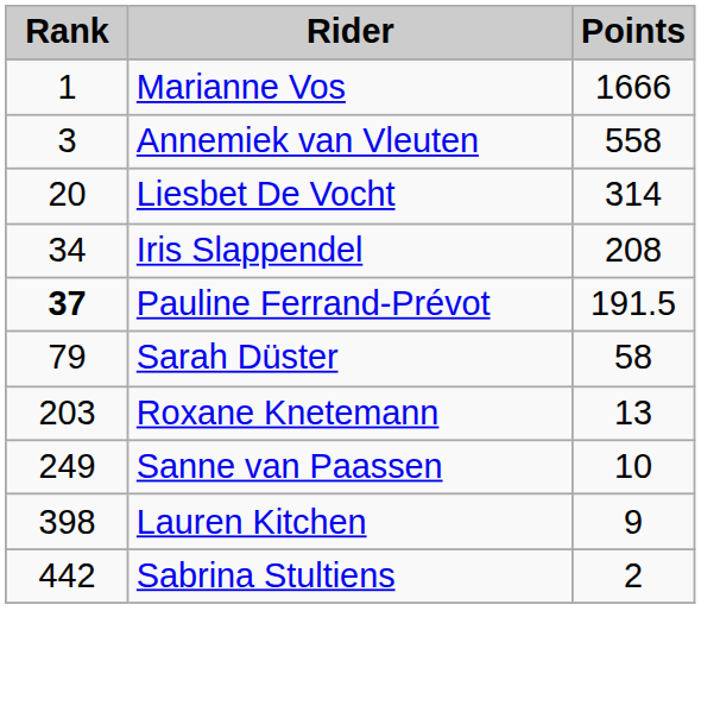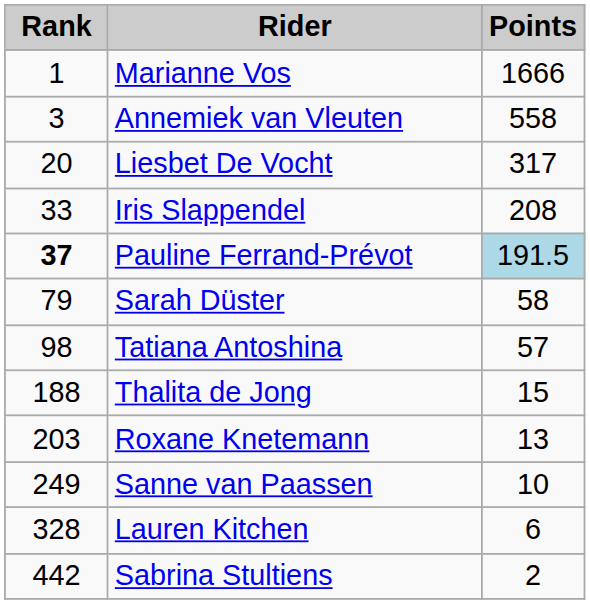 <table class="wikitable alternance" style="text-align:center;">
 <tr>
 <th scope="col" style="background-color:#CCCCCC; width:50px;">Rank</th>
 <th scope="col" style="background-color:#CCCCCC; width:200px;">Rider</th>
 <th scope="col" style="background-color:#CCCCCC; width:50px;">Points</th>
 </tr>
 <tr>
 <td>1</td>
 <td style="text-align:left;"> <a href='#'>Marianne Vos</a></td>
 <td>1666</td>
 </tr>
 <tr>
 <td>3</td>
 <td style="text-align:left;"> <a href='#'>Annemiek van Vleuten</a></td>
 <td>558</td>
 </tr>
 <tr>
 <td>20</td>
 <td style="text-align:left;"> <a href='#'>Liesbet De Vocht</a></td>
-<td>314</td>
+<td>317</td>
 </tr>
 <tr>
-<td>34</td>
+<td>33</td>
 <td style="text-align:left;"> <a href='#'>Iris Slappendel</a></td>
 <td>208</td>
 </tr>
 <tr>
 <td><strong>37</strong></td>
 <td style="text-align:left;"> <a href='#'>Pauline Ferrand-Prévot</a></td>
-<td>191.5</td>
+<td style="background: lightblue;">191.5</td>
 </tr>
 <tr>
 <td>79</td>
 <td style="text-align:left;"> <a href='#'>Sarah Düster</a></td>
 <td>58</td>
+</tr>
+<tr>
+<td>98</td>
+<td style="text-align:left;"> <a href='#'>Tatiana Antoshina</a></td>
+<td>57</td>
+</tr>
+<tr>
+<td>188</td>
+<td style="text-align:left;"> <a href='#'>Thalita de Jong</a></td>
+<td>15</td>
 </tr>
 <tr>
 <td>203</td>
 <td style="text-align:left;"> <a href='#'>Roxane Knetemann</a></td>
 <td>13</td>
 </tr>
 <tr>
 <td>249</td>
 <td style="text-align:left;"> <a href='#'>Sanne van Paassen</a></td>
 <td>10</td>
 </tr>
 <tr>
-<td>398</td>
+<td>328</td>
 <td style="text-align:left;"> <a href='#'>Lauren Kitchen</a></td>
-<td>9</td>
+<td>6</td>
 </tr>
 <tr>
 <td>442</td>
 <td style="text-align:left;"> <a href='#'>Sabrina Stultiens</a></td>
 <td>2</td>
 </tr>
 </table>
